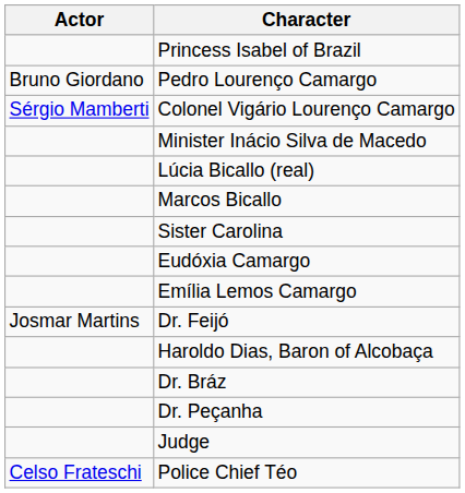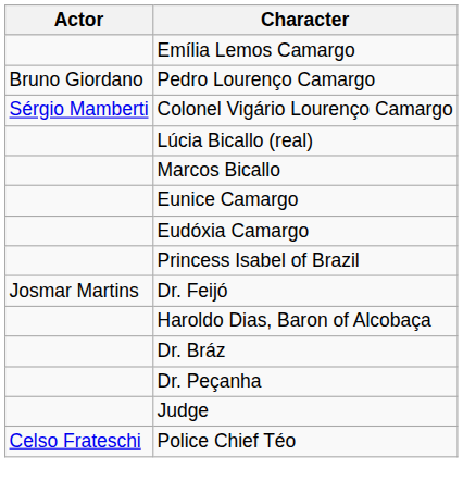 <table class="wikitable sortable">
 <tr bgcolor="#CCCCCC">
 <th Ator>Actor</th>
 <th Personagem>Character</th>
 </tr>
 <tr>
 <td></td>
-<td>Princess Isabel of Brazil</td>
+<td>Emília Lemos Camargo</td>
 </tr>
 <tr>
 <td>Bruno Giordano</td>
 <td>Pedro Lourenço Camargo</td>
 </tr>
 <tr>
 <td><a href='#'>Sérgio Mamberti</a></td>
 <td>Colonel Vigário Lourenço Camargo</td>
 </tr>
 <tr>
 <td></td>
-<td>Minister Inácio Silva de Macedo</td>
-</tr>
-<tr>
-<td></td>
 <td>Lúcia Bicallo (real)</td>
 </tr>
 <tr>
 <td></td>
 <td>Marcos Bicallo</td>
 </tr>
 <tr>
 <td></td>
-<td>Sister Carolina</td>
+<td>Eunice Camargo</td>
 </tr>
 <tr>
 <td></td>
 <td>Eudóxia Camargo</td>
 </tr>
 <tr>
 <td></td>
-<td>Emília Lemos Camargo</td>
+<td>Princess Isabel of Brazil</td>
 </tr>
 <tr>
 <td>Josmar Martins</td>
 <td>Dr. Feijó</td>
 </tr>
 <tr>
 <td></td>
 <td>Haroldo Dias, Baron of Alcobaça</td>
 </tr>
 <tr>
 <td></td>
 <td>Dr. Bráz</td>
 </tr>
 <tr>
 <td></td>
 <td>Dr. Peçanha</td>
 </tr>
 <tr>
 <td></td>
 <td>Judge</td>
 </tr>
 <tr>
 <td><a href='#'>Celso Frateschi</a></td>
 <td>Police Chief Téo</td>
 </tr>
 </table>
